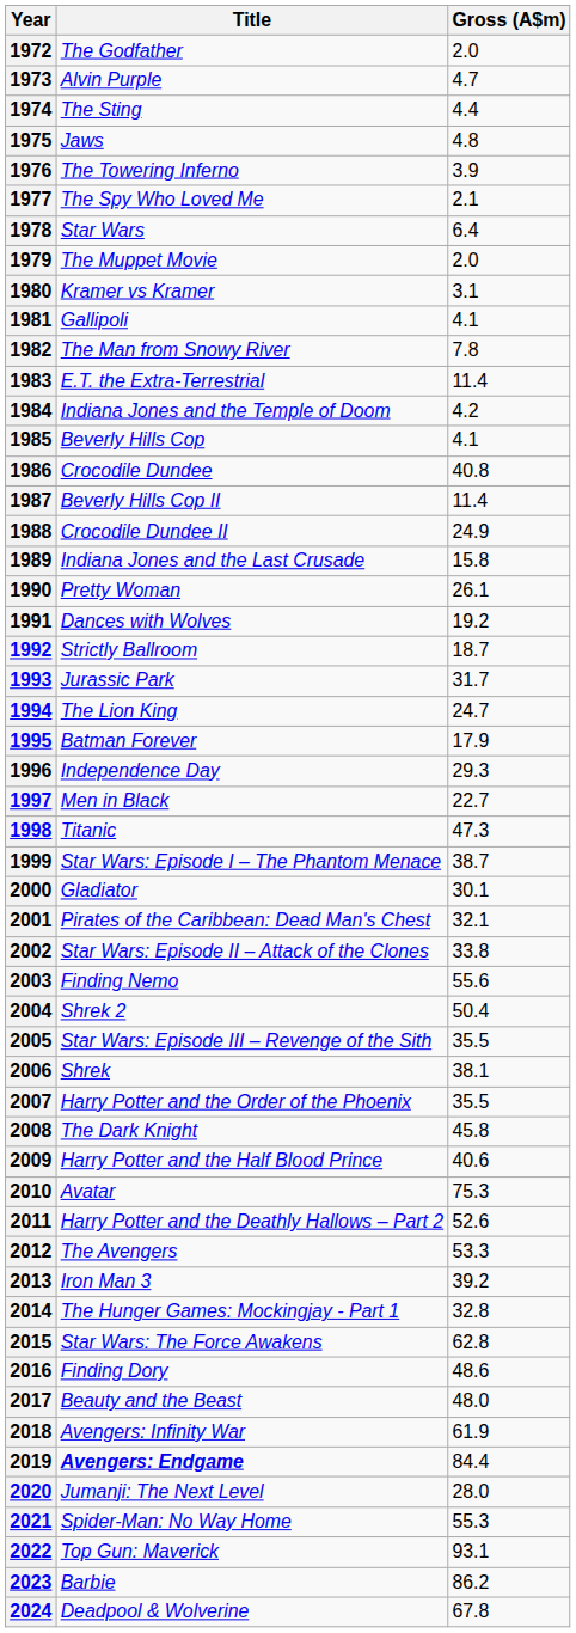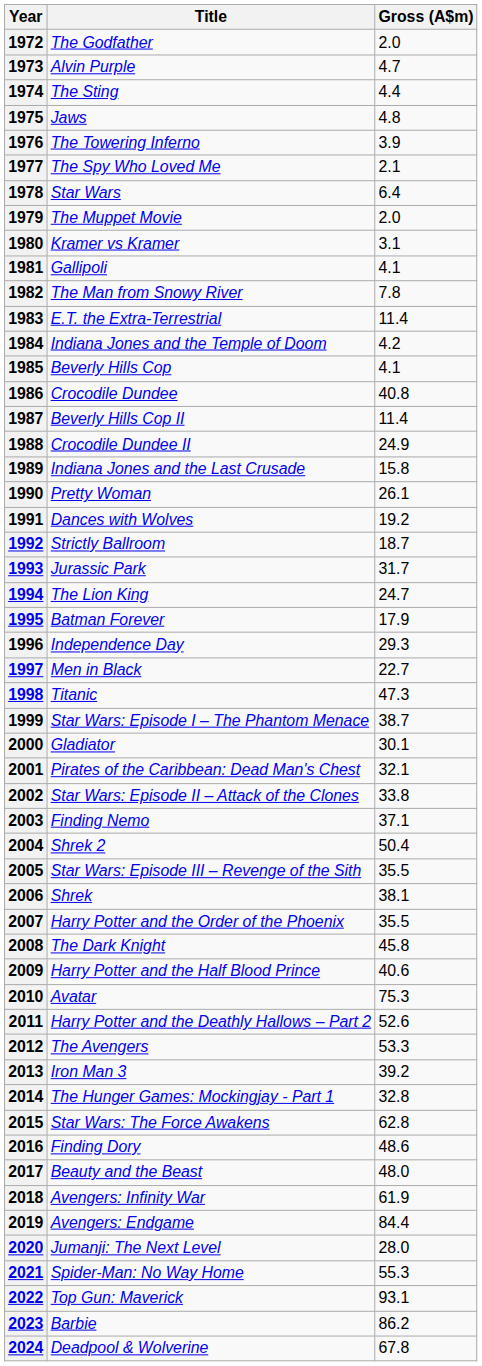 <table class="wikitable sortable">
 <tr>
 <th scope="col">Year</th>
 <th scope="col">Title</th>
 <th scope="col">Gross (A$m)</th>
 </tr>
 <tr>
 <th scope="row">1972</th>
 <td><em><a href='#'>The Godfather</a></em></td>
 <td>2.0</td>
 </tr>
 <tr>
 <th scope="row">1973</th>
 <td><em><a href='#'>Alvin Purple</a></em></td>
 <td>4.7</td>
 </tr>
 <tr>
 <th scope="row">1974</th>
 <td><em><a href='#'>The Sting</a></em></td>
 <td>4.4</td>
 </tr>
 <tr>
 <th scope="row">1975</th>
 <td><em><a href='#'>Jaws</a></em></td>
 <td>4.8</td>
 </tr>
 <tr>
 <th scope="row">1976</th>
 <td><em><a href='#'>The Towering Inferno</a></em></td>
 <td>3.9</td>
 </tr>
 <tr>
 <th scope="row">1977</th>
 <td><em><a href='#'>The Spy Who Loved Me</a></em></td>
 <td>2.1</td>
 </tr>
 <tr>
 <th scope="row">1978</th>
 <td><em><a href='#'>Star Wars</a></em></td>
 <td>6.4</td>
 </tr>
 <tr>
 <th scope="row">1979</th>
 <td><em><a href='#'>The Muppet Movie</a></em></td>
 <td>2.0</td>
 </tr>
 <tr>
 <th scope="row">1980</th>
 <td><em><a href='#'>Kramer vs Kramer</a></em></td>
 <td>3.1</td>
 </tr>
 <tr>
 <th scope="row">1981</th>
 <td><em><a href='#'>Gallipoli</a></em></td>
 <td>4.1</td>
 </tr>
 <tr>
 <th scope="row">1982</th>
 <td><em><a href='#'>The Man from Snowy River</a></em></td>
 <td>7.8</td>
 </tr>
 <tr>
 <th scope="row">1983</th>
 <td><em><a href='#'>E.T. the Extra-Terrestrial</a></em></td>
 <td>11.4</td>
 </tr>
 <tr>
 <th scope="row">1984</th>
 <td><em><a href='#'>Indiana Jones and the Temple of Doom</a></em></td>
 <td>4.2</td>
 </tr>
 <tr>
 <th scope="row">1985</th>
 <td><em><a href='#'>Beverly Hills Cop</a></em></td>
 <td>4.1</td>
 </tr>
 <tr>
 <th scope="row">1986</th>
 <td><em><a href='#'>Crocodile Dundee</a></em></td>
 <td>40.8</td>
 </tr>
 <tr>
 <th scope="row">1987</th>
 <td><em><a href='#'>Beverly Hills Cop II</a></em></td>
 <td>11.4</td>
 </tr>
 <tr>
 <th scope="row">1988</th>
 <td><em><a href='#'>Crocodile Dundee II</a></em></td>
 <td>24.9</td>
 </tr>
 <tr>
 <th scope="row">1989</th>
 <td><em><a href='#'>Indiana Jones and the Last Crusade</a></em></td>
 <td>15.8</td>
 </tr>
 <tr>
 <th scope="row">1990</th>
 <td><em><a href='#'>Pretty Woman</a></em></td>
 <td>26.1</td>
 </tr>
 <tr>
 <th scope="row">1991</th>
 <td><em><a href='#'>Dances with Wolves</a></em></td>
 <td>19.2</td>
 </tr>
 <tr>
 <th scope="row"><a href='#'>1992</a></th>
 <td><em><a href='#'>Strictly Ballroom</a></em></td>
 <td>18.7</td>
 </tr>
 <tr>
 <th scope="row"><a href='#'>1993</a></th>
 <td><em><a href='#'>Jurassic Park</a></em></td>
 <td>31.7</td>
 </tr>
 <tr>
 <th scope="row"><a href='#'>1994</a></th>
 <td><em><a href='#'>The Lion King</a></em></td>
 <td>24.7</td>
 </tr>
 <tr>
 <th scope="row"><a href='#'>1995</a></th>
 <td><em><a href='#'>Batman Forever</a></em></td>
 <td>17.9</td>
 </tr>
 <tr>
 <th scope="row">1996</th>
 <td><em><a href='#'>Independence Day</a></em></td>
 <td>29.3</td>
 </tr>
 <tr>
 <th scope="row"><a href='#'>1997</a></th>
 <td><em><a href='#'>Men in Black</a></em></td>
 <td>22.7</td>
 </tr>
 <tr>
 <th scope="row"><a href='#'>1998</a></th>
 <td><em><a href='#'>Titanic</a></em></td>
 <td>47.3</td>
 </tr>
 <tr>
 <th scope="row">1999</th>
 <td><em><a href='#'>Star Wars: Episode I – The Phantom Menace</a></em></td>
 <td>38.7</td>
 </tr>
 <tr>
 <th scope="row">2000</th>
 <td><em><a href='#'>Gladiator</a></em></td>
 <td>30.1</td>
 </tr>
 <tr>
 <th scope="row">2001</th>
 <td><em><a href='#'>Pirates of the Caribbean: Dead Man's Chest</a></em></td>
 <td>32.1</td>
 </tr>
 <tr>
 <th scope="row">2002</th>
 <td><em><a href='#'>Star Wars: Episode II – Attack of the Clones</a></em></td>
 <td>33.8</td>
 </tr>
 <tr>
 <th scope="row">2003</th>
 <td><em><a href='#'>Finding Nemo</a></em></td>
-<td>55.6</td>
+<td>37.1</td>
 </tr>
 <tr>
 <th scope="row">2004</th>
 <td><em><a href='#'>Shrek 2</a></em></td>
 <td>50.4</td>
 </tr>
 <tr>
 <th scope="row">2005</th>
 <td><em><a href='#'>Star Wars: Episode III – Revenge of the Sith</a></em></td>
 <td>35.5</td>
 </tr>
 <tr>
 <th scope="row">2006</th>
 <td><em><a href='#'>Shrek</a></em></td>
 <td>38.1</td>
 </tr>
 <tr>
 <th scope="row">2007</th>
 <td><em><a href='#'>Harry Potter and the Order of the Phoenix</a></em></td>
 <td>35.5</td>
 </tr>
 <tr>
 <th scope="row">2008</th>
 <td><em><a href='#'>The Dark Knight</a></em></td>
 <td>45.8</td>
 </tr>
 <tr>
 <th scope="row">2009</th>
 <td><em><a href='#'>Harry Potter and the Half Blood Prince</a></em></td>
 <td>40.6</td>
 </tr>
 <tr>
 <th scope="row">2010</th>
 <td><em><a href='#'>Avatar</a></em></td>
 <td>75.3</td>
 </tr>
 <tr>
 <th scope="row">2011</th>
 <td><em><a href='#'>Harry Potter and the Deathly Hallows – Part 2</a></em></td>
 <td>52.6</td>
 </tr>
 <tr>
 <th scope="row">2012</th>
 <td><em><a href='#'>The Avengers</a></em></td>
 <td>53.3</td>
 </tr>
 <tr>
 <th scope="row">2013</th>
 <td><em><a href='#'>Iron Man 3</a></em></td>
 <td>39.2</td>
 </tr>
 <tr>
 <th scope="row">2014</th>
 <td><em><a href='#'>The Hunger Games: Mockingjay - Part 1</a></em></td>
 <td>32.8</td>
 </tr>
 <tr>
 <th scope="row">2015</th>
 <td><em><a href='#'>Star Wars: The Force Awakens</a></em></td>
 <td>62.8</td>
 </tr>
 <tr>
 <th scope="row">2016</th>
 <td><em><a href='#'>Finding Dory</a></em></td>
 <td>48.6</td>
 </tr>
 <tr>
 <th scope="row">2017</th>
 <td><em><a href='#'>Beauty and the Beast</a></em></td>
 <td>48.0</td>
 </tr>
 <tr>
 <th scope="row">2018</th>
 <td><em><a href='#'>Avengers: Infinity War</a></em></td>
 <td>61.9</td>
 </tr>
 <tr>
 <th scope="row">2019</th>
-<td><strong><em><a href='#'>Avengers: Endgame</a></em></strong></td>
+<td><em><a href='#'>Avengers: Endgame</a></em></td>
 <td>84.4</td>
 </tr>
 <tr>
 <th scope="row"><a href='#'>2020</a></th>
 <td><em><a href='#'>Jumanji: The Next Level</a></em></td>
 <td>28.0</td>
 </tr>
 <tr>
 <th scope="row"><a href='#'>2021</a></th>
 <td><em><a href='#'>Spider-Man: No Way Home</a></em></td>
 <td>55.3</td>
 </tr>
 <tr>
 <th scope="row"><a href='#'>2022</a></th>
 <td><em><a href='#'>Top Gun: Maverick</a></em></td>
 <td>93.1</td>
 </tr>
 <tr>
 <th scope="row"><a href='#'>2023</a></th>
 <td><em><a href='#'>Barbie</a></em></td>
 <td>86.2</td>
 </tr>
 <tr>
 <th scope="row"><a href='#'>2024</a></th>
 <td><em><a href='#'>Deadpool & Wolverine</a></em></td>
 <td>67.8</td>
 </tr>
 </table>
